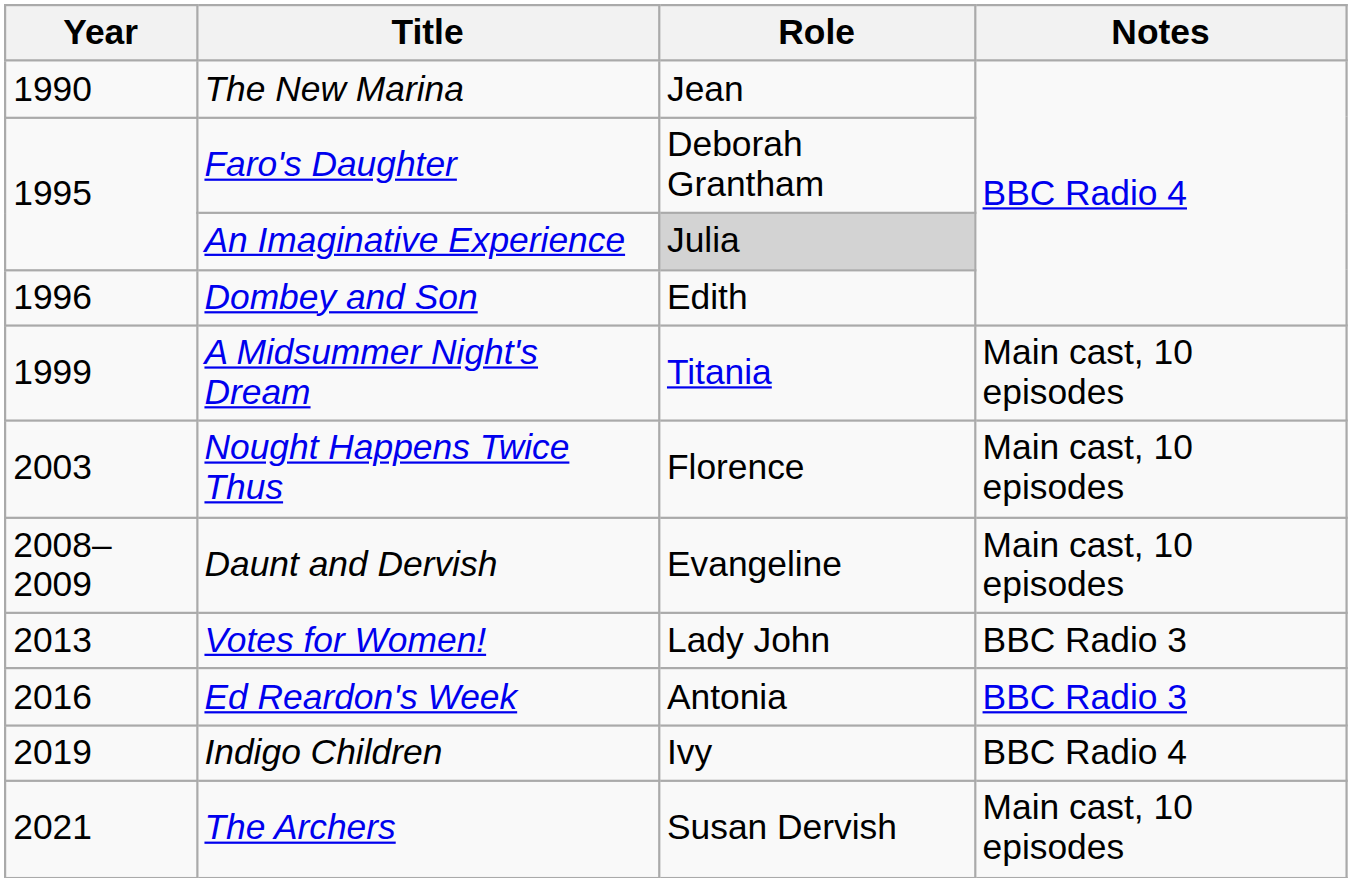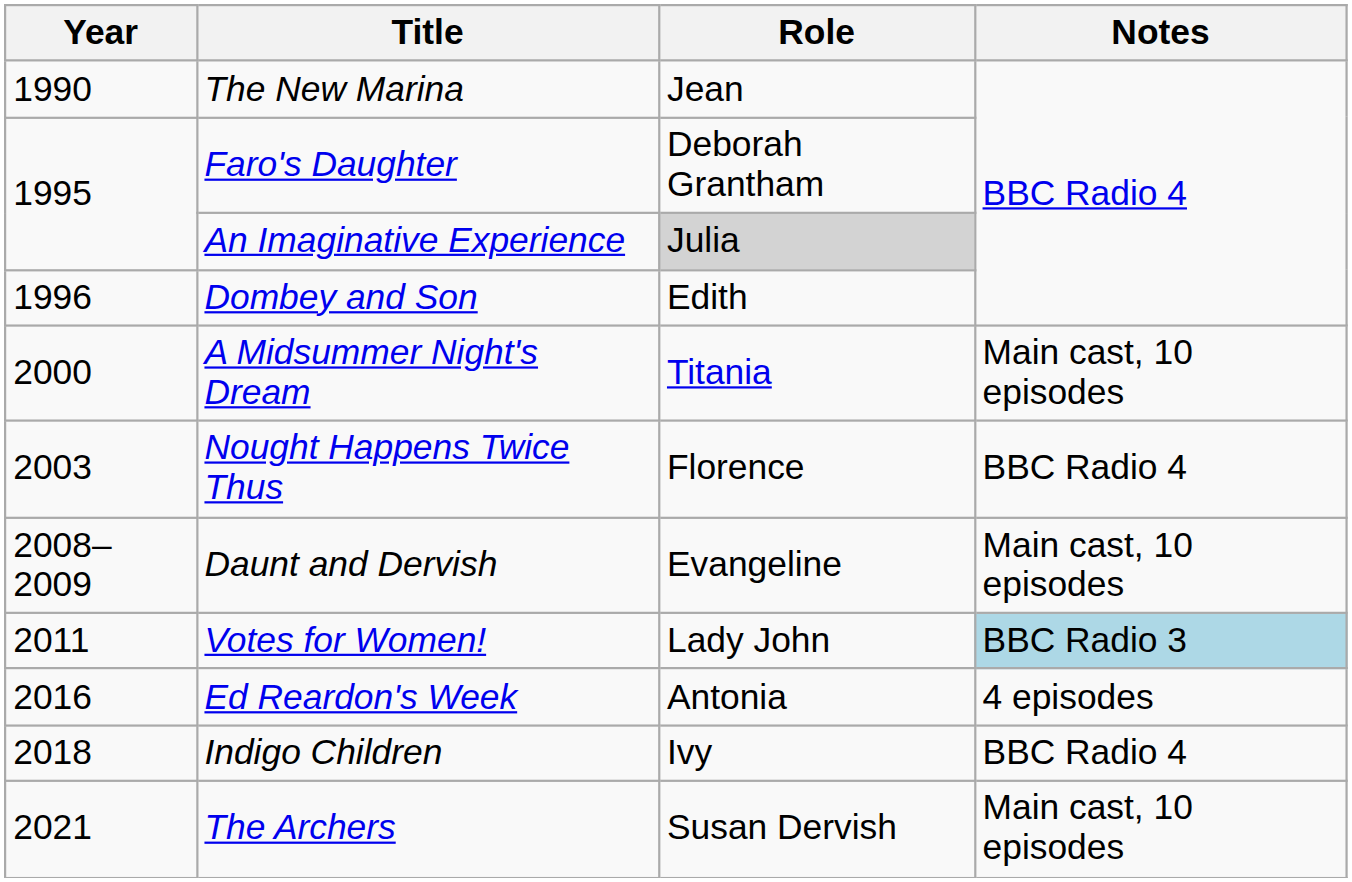 <table class="wikitable sortable">
 <tr>
 <th>Year</th>
 <th>Title</th>
 <th>Role</th>
 <th class="unsortable">Notes</th>
 </tr>
 <tr>
 <td>1990</td>
 <td><em>The New Marina</em></td>
 <td>Jean</td>
 <td rowspan="4"><a href='#'>BBC Radio 4</a></td>
 </tr>
 <tr>
 <td rowspan="2">1995</td>
 <td><em><a href='#'>Faro's Daughter</a></em></td>
 <td>Deborah Grantham</td>
 </tr>
 <tr>
 <td><em><a href='#'>An Imaginative Experience</a></em></td>
 <td style="background: lightgrey;">Julia</td>
 </tr>
 <tr>
 <td>1996</td>
 <td><em><a href='#'>Dombey and Son</a></em></td>
 <td>Edith</td>
 </tr>
 <tr>
-<td>1999</td>
+<td>2000</td>
 <td><em><a href='#'>A Midsummer Night's Dream</a></em></td>
 <td><a href='#'>Titania</a></td>
 <td>Main cast, 10 episodes</td>
 </tr>
 <tr>
 <td>2003</td>
 <td><em><a href='#'>Nought Happens Twice Thus</a></em></td>
 <td>Florence</td>
-<td>Main cast, 10 episodes</td>
+<td>BBC Radio 4</td>
 </tr>
 <tr>
 <td>2008–2009</td>
 <td><em>Daunt and Dervish</em></td>
 <td>Evangeline</td>
 <td>Main cast, 10 episodes</td>
 </tr>
 <tr>
-<td>2013</td>
+<td>2011</td>
 <td><em><a href='#'>Votes for Women!</a></em></td>
 <td>Lady John</td>
-<td>BBC Radio 3</td>
+<td style="background: lightblue;">BBC Radio 3</td>
 </tr>
 <tr>
 <td>2016</td>
 <td><em><a href='#'>Ed Reardon's Week</a></em></td>
 <td>Antonia</td>
-<td><a href='#'>BBC Radio 3</a></td>
+<td>4 episodes</td>
 </tr>
 <tr>
-<td>2019</td>
+<td>2018</td>
 <td><em>Indigo Children</em></td>
 <td>Ivy</td>
 <td>BBC Radio 4</td>
 </tr>
 <tr>
 <td>2021</td>
 <td><em><a href='#'>The Archers</a></em></td>
 <td>Susan Dervish</td>
 <td>Main cast, 10 episodes</td>
 </tr>
 </table>
